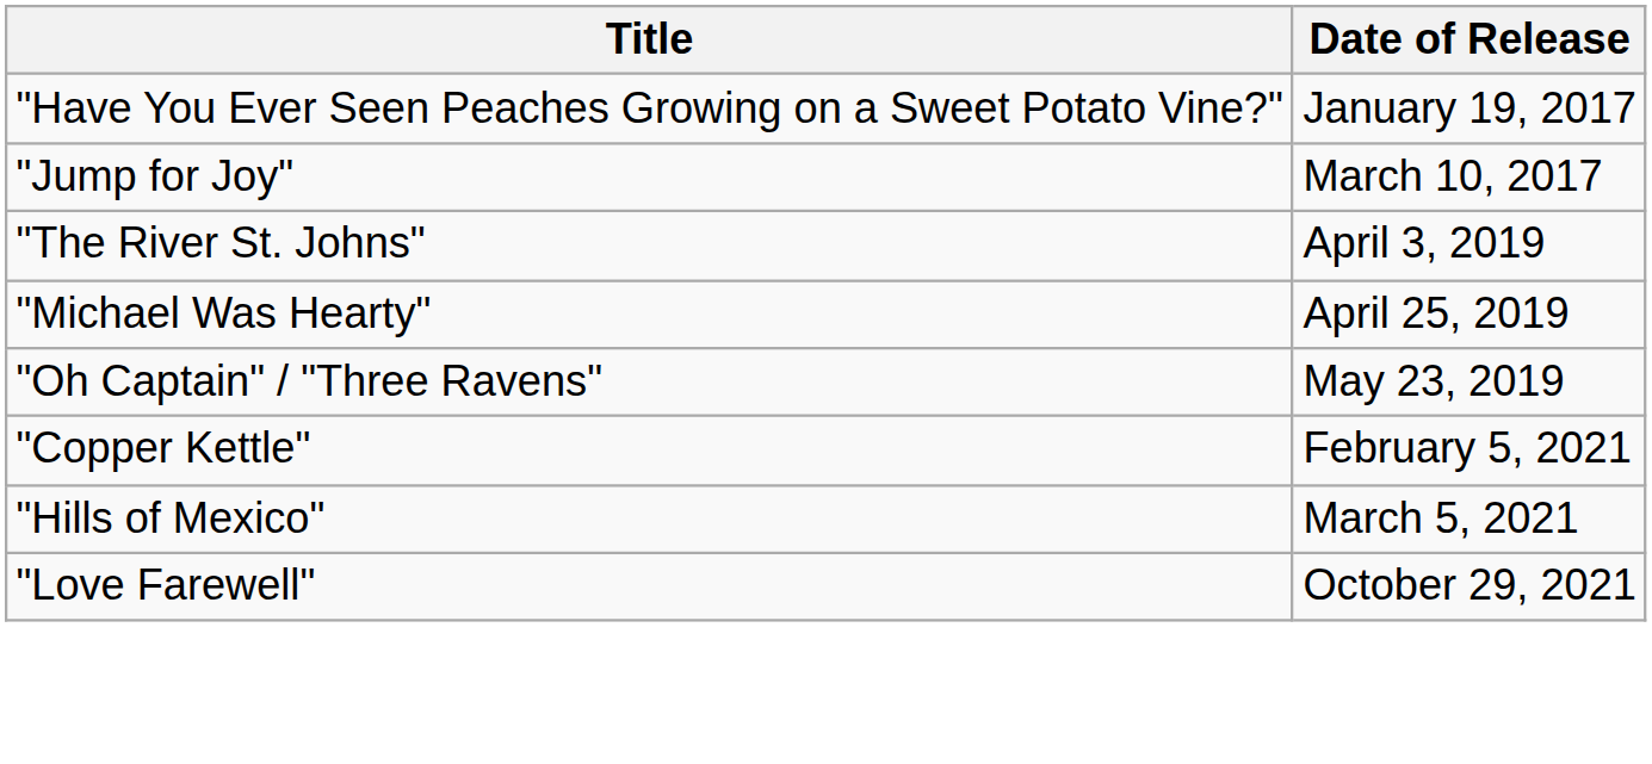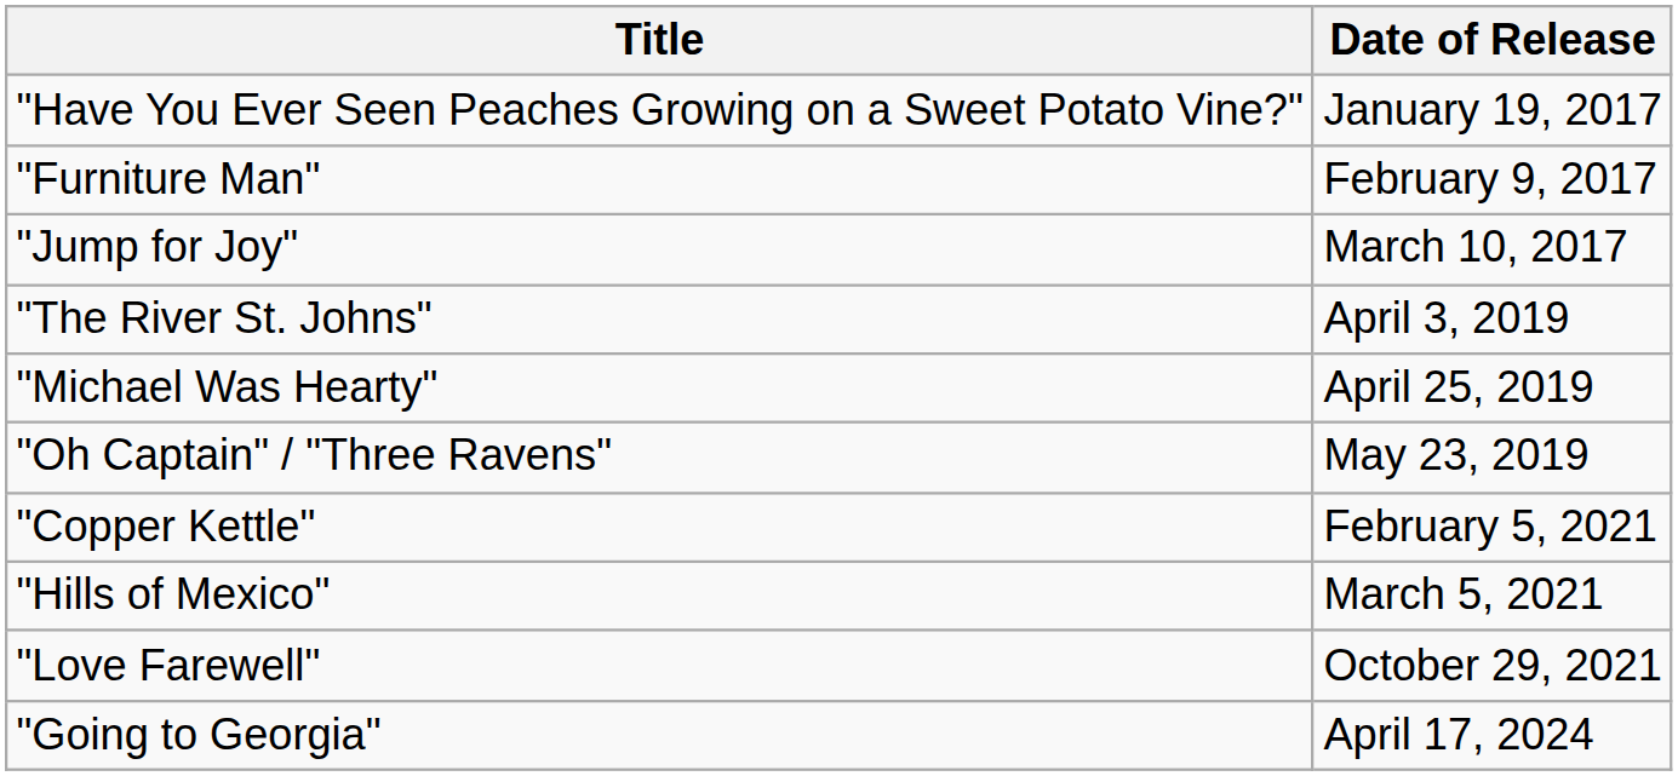 <table class="wikitable">
 <tr>
 <th>Title</th>
 <th>Date of Release</th>
 </tr>
 <tr>
 <td>"Have You Ever Seen Peaches Growing on a Sweet Potato Vine?"</td>
 <td>January 19, 2017</td>
+</tr>
+<tr>
+<td>"Furniture Man"</td>
+<td>February 9, 2017</td>
 </tr>
 <tr>
 <td>"Jump for Joy"</td>
 <td>March 10, 2017</td>
 </tr>
 <tr>
 <td>"The River St. Johns"</td>
 <td>April 3, 2019</td>
 </tr>
 <tr>
 <td>"Michael Was Hearty"</td>
 <td>April 25, 2019</td>
 </tr>
 <tr>
 <td>"Oh Captain" / "Three Ravens"</td>
 <td>May 23, 2019</td>
 </tr>
 <tr>
 <td>"Copper Kettle"</td>
 <td>February 5, 2021</td>
 </tr>
 <tr>
 <td>"Hills of Mexico"</td>
 <td>March 5, 2021</td>
 </tr>
 <tr>
 <td>"Love Farewell"</td>
 <td>October 29, 2021</td>
 </tr>
+<tr>
+<td>"Going to Georgia"</td>
+<td>April 17, 2024</td>
+</tr>
 </table>
